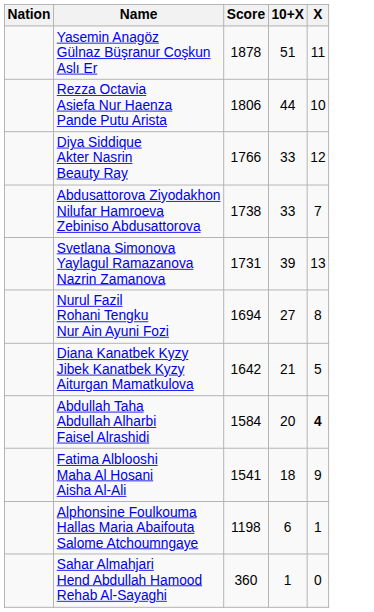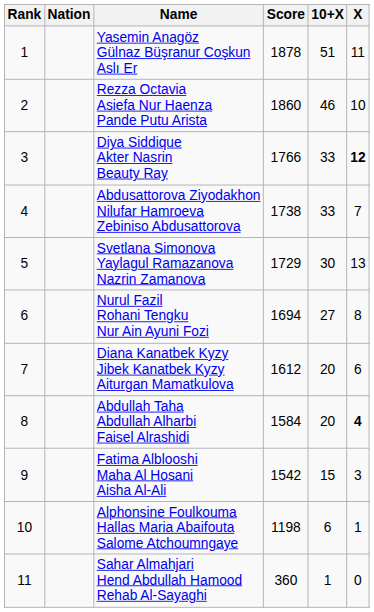 <table class="wikitable sortable" style="text-align:center">
 <tr>
+<th>Rank</th>
 <th>Nation</th>
 <th>Name</th>
 <th>Score</th>
 <th>10+X</th>
 <th>X</th>
 </tr>
 <tr>
+<td>1</td>
 <td align=left></td>
 <td align=left><a href='#'>Yasemin Anagöz</a><br><a href='#'>Gülnaz Büşranur Coşkun</a><br><a href='#'>Aslı Er</a></td>
 <td>1878</td>
 <td>51</td>
 <td>11</td>
 </tr>
 <tr>
+<td>2</td>
 <td align=left></td>
 <td align=left><a href='#'>Rezza Octavia</a><br><a href='#'>Asiefa Nur Haenza</a><br><a href='#'>Pande Putu Arista</a></td>
-<td>1806</td>
-<td>44</td>
+<td>1860</td>
+<td>46</td>
 <td>10</td>
 </tr>
 <tr>
+<td>3</td>
 <td align=left></td>
 <td align=left><a href='#'>Diya Siddique</a><br><a href='#'>Akter Nasrin</a><br><a href='#'>Beauty Ray</a></td>
 <td>1766</td>
 <td>33</td>
-<td>12</td>
+<td><strong>12</strong></td>
 </tr>
 <tr>
+<td>4</td>
 <td align=left></td>
 <td align=left><a href='#'>Abdusattorova Ziyodakhon</a><br><a href='#'>Nilufar Hamroeva</a><br><a href='#'>Zebiniso Abdusattorova</a></td>
 <td>1738</td>
 <td>33</td>
 <td>7</td>
 </tr>
 <tr>
+<td>5</td>
 <td align=left></td>
 <td align=left><a href='#'>Svetlana Simonova</a><br><a href='#'>Yaylagul Ramazanova</a><br><a href='#'>Nazrin Zamanova</a><br></td>
-<td>1731</td>
-<td>39</td>
+<td>1729</td>
+<td>30</td>
 <td>13</td>
 </tr>
 <tr>
+<td>6</td>
 <td align=left></td>
 <td align=left><a href='#'>Nurul Fazil</a><br><a href='#'>Rohani Tengku</a><br><a href='#'>Nur Ain Ayuni Fozi</a></td>
 <td>1694</td>
 <td>27</td>
 <td>8</td>
 </tr>
 <tr>
+<td>7</td>
 <td align=left></td>
 <td align=left><a href='#'>Diana Kanatbek Kyzy</a><br><a href='#'>Jibek Kanatbek Kyzy</a><br><a href='#'>Aiturgan Mamatkulova</a></td>
-<td>1642</td>
-<td>21</td>
-<td>5</td>
+<td>1612</td>
+<td>20</td>
+<td>6</td>
 </tr>
 <tr>
+<td>8</td>
 <td align=left></td>
 <td align=left><a href='#'>Abdullah Taha</a><br><a href='#'>Abdullah Alharbi</a><br><a href='#'>Faisel Alrashidi</a></td>
 <td>1584</td>
 <td>20</td>
 <td><strong>4</strong></td>
 </tr>
 <tr>
+<td>9</td>
 <td align=left></td>
 <td align=left><a href='#'>Fatima Alblooshi</a><br><a href='#'>Maha Al Hosani</a><br><a href='#'>Aisha Al-Ali</a></td>
-<td>1541</td>
-<td>18</td>
-<td>9</td>
+<td>1542</td>
+<td>15</td>
+<td>3</td>
 </tr>
 <tr>
+<td>10</td>
 <td align=left></td>
 <td align=left><a href='#'>Alphonsine Foulkouma</a><br><a href='#'>Hallas Maria Abaifouta</a><br><a href='#'>Salome Atchoumngaye</a></td>
 <td>1198</td>
 <td>6</td>
 <td>1</td>
 </tr>
 <tr>
+<td>11</td>
 <td align=left></td>
 <td align=left><a href='#'>Sahar Almahjari</a><br><a href='#'>Hend Abdullah Hamood</a><br><a href='#'>Rehab Al-Sayaghi</a></td>
 <td>360</td>
 <td>1</td>
 <td>0</td>
 </tr>
 </table>
